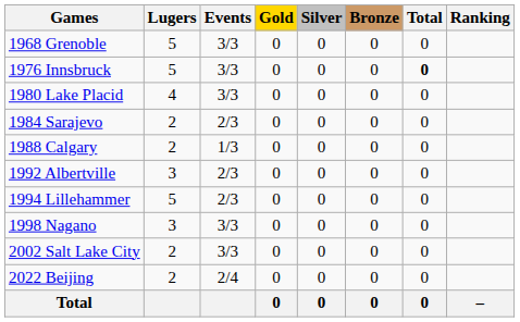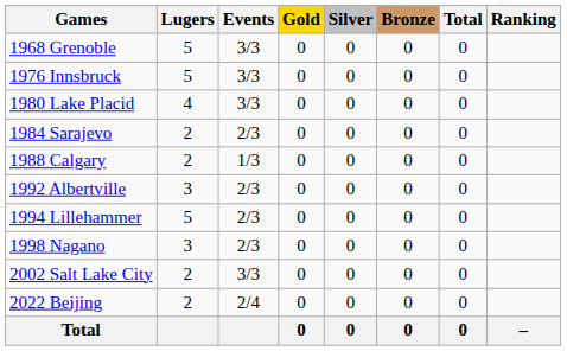 <table class="wikitable sortable" style="text-align:center">
 <tr>
 <th>Games</th>
 <th>Lugers</th>
 <th>Events</th>
 <th style="background-color:gold;">Gold</th>
 <th style="background-color:silver;">Silver</th>
 <th style="background-color:#c96;">Bronze</th>
 <th>Total</th>
 <th>Ranking</th>
 </tr>
 <tr>
 <td align=left><a href='#'>1968 Grenoble</a></td>
 <td>5</td>
 <td>3/3</td>
 <td>0</td>
 <td>0</td>
 <td>0</td>
 <td>0</td>
 <td></td>
 </tr>
 <tr>
 <td align=left><a href='#'>1976 Innsbruck</a></td>
 <td>5</td>
 <td>3/3</td>
 <td>0</td>
 <td>0</td>
 <td>0</td>
-<td><strong>0</strong></td>
+<td>0</td>
 <td></td>
 </tr>
 <tr>
 <td align=left><a href='#'>1980 Lake Placid</a></td>
 <td>4</td>
 <td>3/3</td>
 <td>0</td>
 <td>0</td>
 <td>0</td>
 <td>0</td>
 <td></td>
 </tr>
 <tr>
 <td align=left><a href='#'>1984 Sarajevo</a></td>
 <td>2</td>
 <td>2/3</td>
 <td>0</td>
 <td>0</td>
 <td>0</td>
 <td>0</td>
 <td></td>
 </tr>
 <tr>
 <td align=left><a href='#'>1988 Calgary</a></td>
 <td>2</td>
 <td>1/3</td>
 <td>0</td>
 <td>0</td>
 <td>0</td>
 <td>0</td>
 <td></td>
 </tr>
 <tr>
 <td align=left><a href='#'>1992 Albertville</a></td>
 <td>3</td>
 <td>2/3</td>
 <td>0</td>
 <td>0</td>
 <td>0</td>
 <td>0</td>
 <td></td>
 </tr>
 <tr>
 <td align=left><a href='#'>1994 Lillehammer</a></td>
 <td>5</td>
 <td>2/3</td>
 <td>0</td>
 <td>0</td>
 <td>0</td>
 <td>0</td>
 <td></td>
 </tr>
 <tr>
 <td align=left><a href='#'>1998 Nagano</a></td>
 <td>3</td>
-<td>3/3</td>
+<td>2/3</td>
 <td>0</td>
 <td>0</td>
 <td>0</td>
 <td>0</td>
 <td></td>
 </tr>
 <tr>
 <td align=left><a href='#'>2002 Salt Lake City</a></td>
 <td>2</td>
 <td>3/3</td>
 <td>0</td>
 <td>0</td>
 <td>0</td>
 <td>0</td>
 <td></td>
 </tr>
 <tr>
 <td align=left><a href='#'>2022 Beijing</a></td>
 <td>2</td>
 <td>2/4</td>
 <td>0</td>
 <td>0</td>
 <td>0</td>
 <td>0</td>
 <td></td>
 </tr>
 <tr>
 <th>Total</th>
 <th></th>
 <th></th>
 <th>0</th>
 <th>0</th>
 <th>0</th>
 <th>0</th>
 <th>–</th>
 </tr>
 </table>
